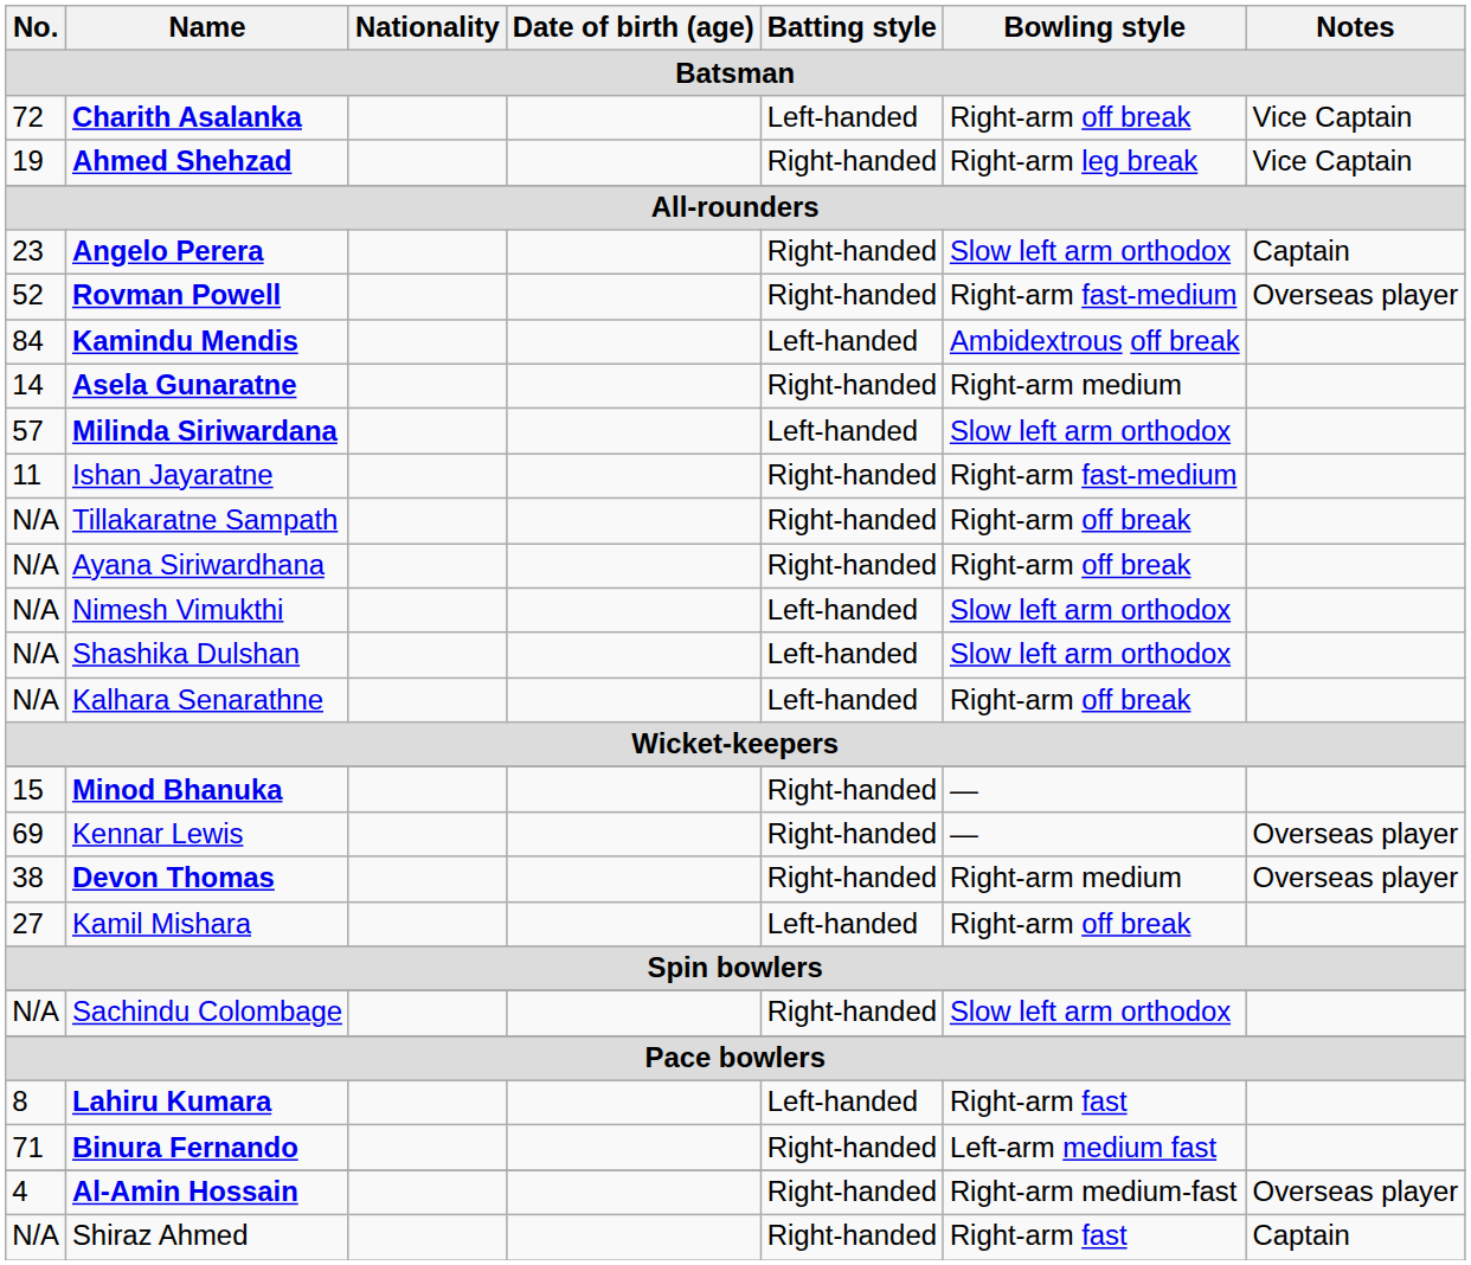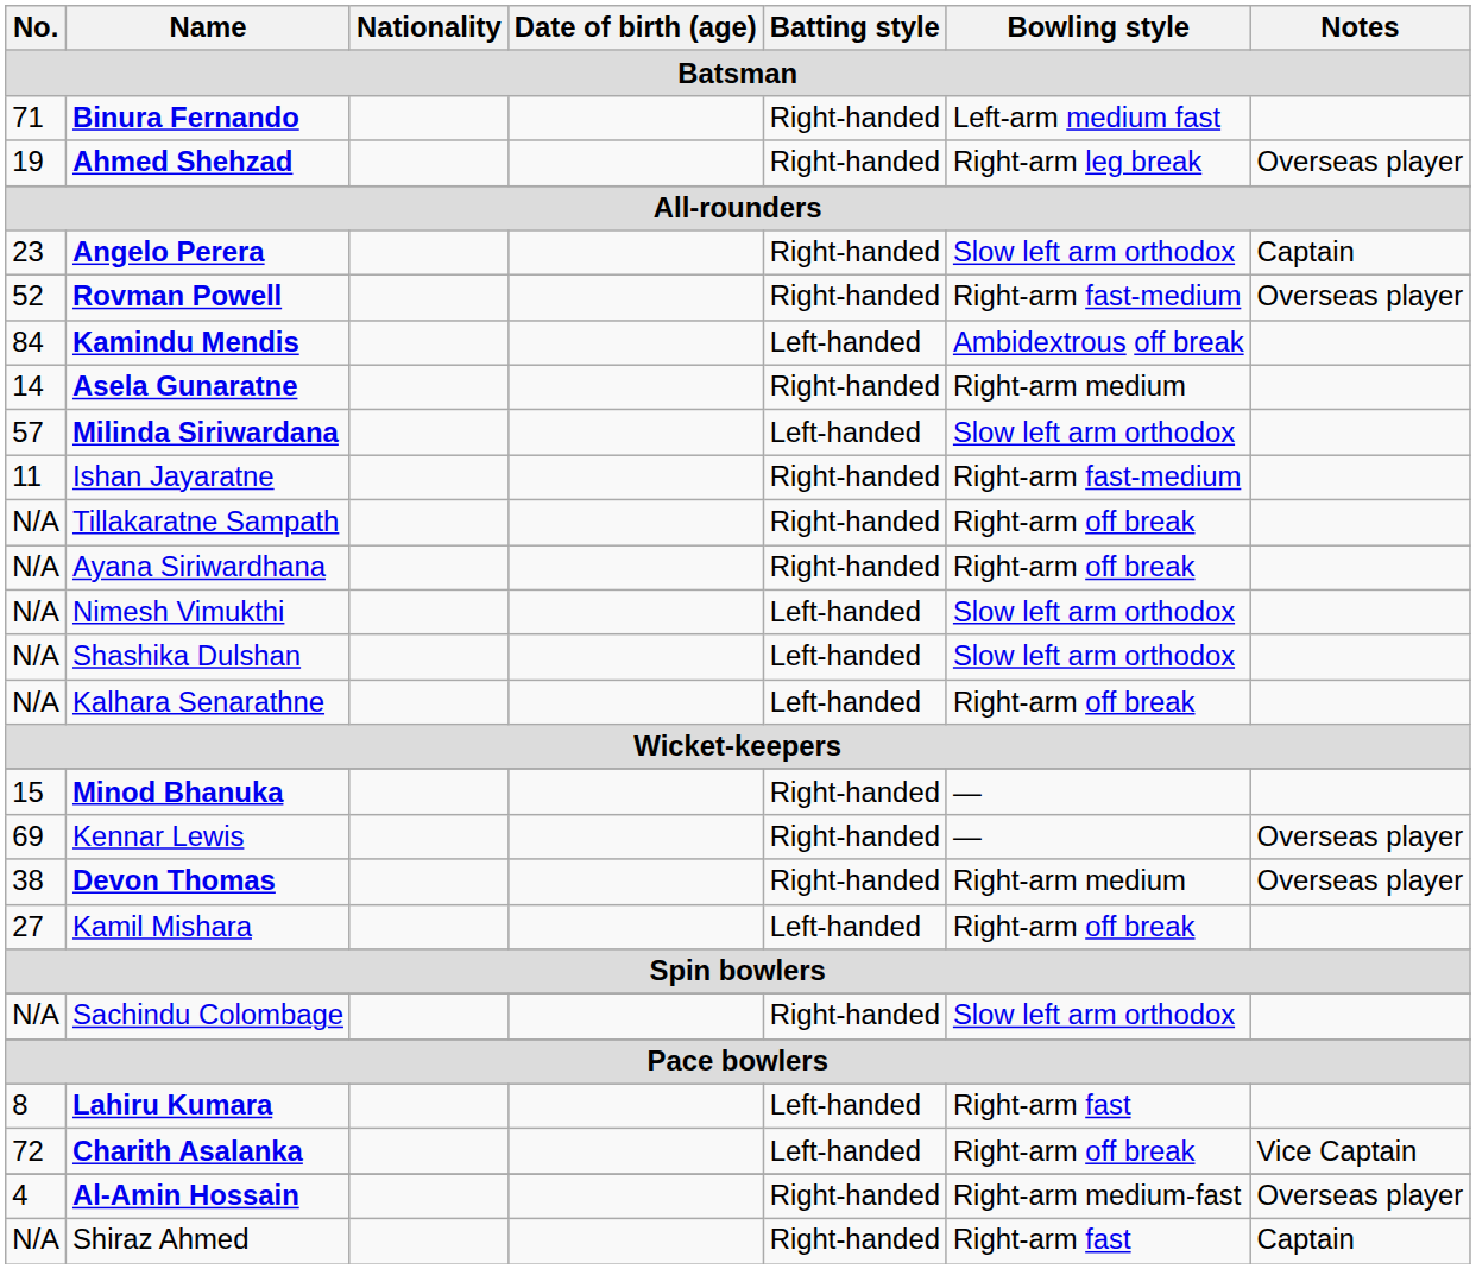 <table class="wikitable">
 <tr>
 <th>No.</th>
 <th>Name</th>
 <th>Nationality</th>
 <th>Date of birth (age)</th>
 <th>Batting style</th>
 <th>Bowling style</th>
 <th>Notes</th>
 </tr>
 <tr>
 <th colspan="7" style="background:#dcdcdc; text-align:center;">Batsman</th>
 </tr>
 <tr>
-<td>72</td>
-<td><strong><a href='#'>Charith Asalanka</a></strong></td>
+<td>71</td>
+<td><strong><a href='#'>Binura Fernando</a></strong></td>
 <td></td>
 <td></td>
-<td>Left-handed</td>
-<td>Right-arm <a href='#'>off break</a></td>
-<td>Vice Captain</td>
+<td>Right-handed</td>
+<td>Left-arm <a href='#'>medium fast</a></td>
+<td></td>
 </tr>
 <tr>
 <td>19</td>
 <td><strong><a href='#'>Ahmed Shehzad</a></strong></td>
 <td></td>
 <td></td>
 <td>Right-handed</td>
 <td>Right-arm <a href='#'>leg break</a></td>
-<td>Vice Captain</td>
+<td>Overseas player</td>
 </tr>
 <tr>
 </tr>
 <tr>
 </tr>
 <tr>
 <th colspan="7" style="background: #DCDCDC" align="center">All-rounders</th>
 </tr>
 <tr>
 <td>23</td>
 <td><strong><a href='#'>Angelo Perera</a></strong></td>
 <td></td>
 <td></td>
 <td>Right-handed</td>
 <td><a href='#'>Slow left arm orthodox</a></td>
 <td>Captain</td>
 </tr>
 <tr>
 <td>52</td>
 <td><strong><a href='#'>Rovman Powell</a></strong></td>
 <td></td>
 <td></td>
 <td>Right-handed</td>
 <td>Right-arm <a href='#'>fast-medium</a></td>
 <td>Overseas player</td>
 </tr>
 <tr>
 <td>84</td>
 <td><strong><a href='#'>Kamindu Mendis</a></strong></td>
 <td></td>
 <td></td>
 <td>Left-handed</td>
 <td><a href='#'>Ambidextrous</a> <a href='#'>off break</a></td>
 <td></td>
 </tr>
 <tr>
 <td>14</td>
 <td><strong><a href='#'>Asela Gunaratne</a></strong></td>
 <td></td>
 <td></td>
 <td>Right-handed</td>
 <td>Right-arm medium</td>
 <td></td>
 </tr>
 <tr>
 <td>57</td>
 <td><strong><a href='#'>Milinda Siriwardana</a></strong></td>
 <td></td>
 <td></td>
 <td>Left-handed</td>
 <td><a href='#'>Slow left arm orthodox</a></td>
 <td></td>
 </tr>
 <tr>
 <td>11</td>
 <td><a href='#'>Ishan Jayaratne</a></td>
 <td></td>
 <td></td>
 <td>Right-handed</td>
 <td>Right-arm <a href='#'>fast-medium</a></td>
 <td></td>
 </tr>
 <tr>
 <td>N/A</td>
 <td><a href='#'>Tillakaratne Sampath</a></td>
 <td></td>
 <td></td>
 <td>Right-handed</td>
 <td>Right-arm <a href='#'>off break</a></td>
 <td></td>
 </tr>
 <tr>
 <td>N/A</td>
 <td><a href='#'>Ayana Siriwardhana</a></td>
 <td></td>
 <td></td>
 <td>Right-handed</td>
 <td>Right-arm <a href='#'>off break</a></td>
 <td></td>
 </tr>
 <tr>
 <td>N/A</td>
 <td><a href='#'>Nimesh Vimukthi</a></td>
 <td></td>
 <td></td>
 <td>Left-handed</td>
 <td><a href='#'>Slow left arm orthodox</a></td>
 <td></td>
 </tr>
 <tr>
 <td>N/A</td>
 <td><a href='#'>Shashika Dulshan</a></td>
 <td></td>
 <td></td>
 <td>Left-handed</td>
 <td><a href='#'>Slow left arm orthodox</a></td>
 <td></td>
 </tr>
 <tr>
 <td>N/A</td>
 <td><a href='#'>Kalhara Senarathne</a></td>
 <td></td>
 <td></td>
 <td>Left-handed</td>
 <td>Right-arm <a href='#'>off break</a></td>
 <td></td>
 </tr>
 <tr>
 <th colspan="7" style="background: #DCDCDC" align="center">Wicket-keepers</th>
 </tr>
 <tr>
 </tr>
 <tr>
 <td>15</td>
 <td><strong><a href='#'>Minod Bhanuka</a></strong></td>
 <td></td>
 <td></td>
 <td>Right-handed</td>
 <td>—</td>
 <td></td>
 </tr>
 <tr>
 <td>69</td>
 <td><a href='#'>Kennar Lewis</a></td>
 <td></td>
 <td></td>
 <td>Right-handed</td>
 <td>—</td>
 <td>Overseas player</td>
 </tr>
 <tr>
 <td>38</td>
 <td><strong><a href='#'>Devon Thomas</a></strong></td>
 <td></td>
 <td></td>
 <td>Right-handed</td>
 <td>Right-arm medium</td>
 <td>Overseas player</td>
 </tr>
 <tr>
 <td>27</td>
 <td><a href='#'>Kamil Mishara</a></td>
 <td></td>
 <td></td>
 <td>Left-handed</td>
 <td>Right-arm <a href='#'>off break</a></td>
 <td></td>
 </tr>
 <tr>
 <th colspan="7" style="background: #DCDCDC" align="center">Spin bowlers</th>
 </tr>
 <tr>
 </tr>
 <tr>
 <td>N/A</td>
 <td><a href='#'>Sachindu Colombage</a></td>
 <td></td>
 <td></td>
 <td>Right-handed</td>
 <td><a href='#'>Slow left arm orthodox</a></td>
 <td></td>
 </tr>
 <tr>
 </tr>
 <tr>
 <th colspan="7" style="background: #DCDCDC" align="center">Pace bowlers</th>
 </tr>
 <tr>
 <td>8</td>
 <td><strong><a href='#'>Lahiru Kumara</a></strong></td>
 <td></td>
 <td></td>
 <td>Left-handed</td>
 <td>Right-arm <a href='#'>fast</a></td>
 <td></td>
 </tr>
 <tr>
-<td>71</td>
-<td><strong><a href='#'>Binura Fernando</a></strong></td>
+<td>72</td>
+<td><strong><a href='#'>Charith Asalanka</a></strong></td>
 <td></td>
 <td></td>
-<td>Right-handed</td>
-<td>Left-arm <a href='#'>medium fast</a></td>
-<td></td>
+<td>Left-handed</td>
+<td>Right-arm <a href='#'>off break</a></td>
+<td>Vice Captain</td>
 </tr>
 <tr>
 </tr>
 <tr>
 <td>4</td>
 <td><strong><a href='#'>Al-Amin Hossain</a></strong></td>
 <td></td>
 <td></td>
 <td>Right-handed</td>
 <td>Right-arm medium-fast</td>
 <td>Overseas player</td>
 </tr>
 <tr>
 <td>N/A</td>
 <td>Shiraz Ahmed</td>
 <td></td>
 <td></td>
 <td>Right-handed</td>
 <td>Right-arm <a href='#'>fast</a></td>
 <td>Captain</td>
 </tr>
 </table>
